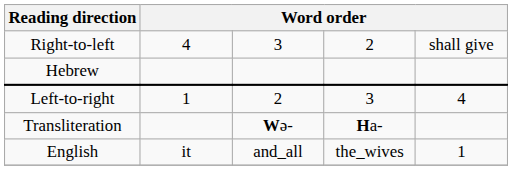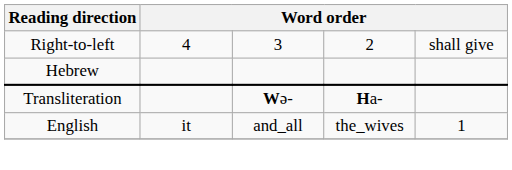 <table Class="wikitable" style="text-align: center;">
 <tr>
 <th>Reading direction</th>
 <th colspan=4>Word order</th>
 </tr>
 <tr>
 <td>Right-to-left</td>
 <td style="text-align: center; width: 80px;">4</td>
 <td style="text-align: center; width: 80px;">3</td>
 <td style="text-align: center; width: 80px;">2</td>
 <td>shall give</td>
 </tr>
 <tr style="border-bottom: 2px solid black;">
 <td>Hebrew</td>
 <td><big><strong></strong></big></td>
 <td><big><strong></strong></big></td>
 <td><big><strong></strong></big></td>
 <td><big><strong></strong></big></td>
 </tr>
 <tr>
-<td>Left-to-right</td>
-<td>1</td>
-<td>2</td>
-<td>3</td>
-<td>4</td>
-</tr>
-<tr>
 <td>Transliteration</td>
 <td></td>
 <td><strong>W</strong>ə-</td>
 <td><strong>H</strong>a-</td>
 <td></td>
 </tr>
 <tr>
 <td>English</td>
 <td>it</td>
 <td>and_all</td>
 <td>the_wives</td>
 <td style="text-align: center; width: 80px;">1</td>
 </tr>
 <tr>
 </tr>
 </table>
